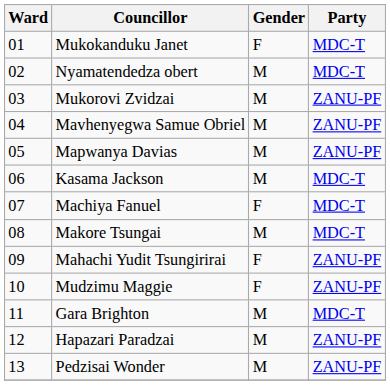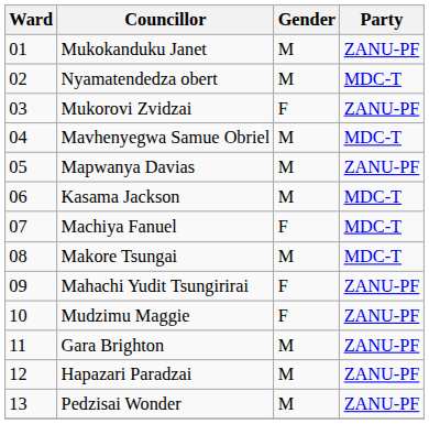 <table class="wikitable sortable" style="font-size: 95%;">
 <tr>
 <th>Ward</th>
 <th>Councillor</th>
 <th>Gender</th>
 <th>Party</th>
 </tr>
 <tr>
 <td>01</td>
 <td>Mukokanduku Janet</td>
-<td>F</td>
-<td><a href='#'>MDC-T</a></td>
+<td>M</td>
+<td><a href='#'>ZANU-PF</a></td>
 </tr>
 <tr>
 <td>02</td>
 <td>Nyamatendedza obert</td>
 <td>M</td>
 <td><a href='#'>MDC-T</a></td>
 </tr>
 <tr>
 <td>03</td>
 <td>Mukorovi Zvidzai</td>
-<td>M</td>
+<td>F</td>
 <td><a href='#'>ZANU-PF</a></td>
 </tr>
 <tr>
 <td>04</td>
 <td>Mavhenyegwa Samue Obriel</td>
 <td>M</td>
-<td><a href='#'>ZANU-PF</a></td>
+<td><a href='#'>MDC-T</a></td>
 </tr>
 <tr>
 <td>05</td>
 <td>Mapwanya Davias</td>
 <td>M</td>
 <td><a href='#'>ZANU-PF</a></td>
 </tr>
 <tr>
 <td>06</td>
 <td>Kasama Jackson</td>
 <td>M</td>
 <td><a href='#'>MDC-T</a></td>
 </tr>
 <tr>
 <td>07</td>
 <td>Machiya Fanuel</td>
 <td>F</td>
 <td><a href='#'>MDC-T</a></td>
 </tr>
 <tr>
 <td>08</td>
 <td>Makore Tsungai</td>
 <td>M</td>
 <td><a href='#'>MDC-T</a></td>
 </tr>
 <tr>
 <td>09</td>
 <td>Mahachi Yudit Tsungirirai</td>
 <td>F</td>
 <td><a href='#'>ZANU-PF</a></td>
 </tr>
 <tr>
 <td>10</td>
 <td>Mudzimu Maggie</td>
 <td>F</td>
 <td><a href='#'>ZANU-PF</a></td>
 </tr>
 <tr>
 <td>11</td>
 <td>Gara Brighton</td>
 <td>M</td>
-<td><a href='#'>MDC-T</a></td>
+<td><a href='#'>ZANU-PF</a></td>
 </tr>
 <tr>
 <td>12</td>
 <td>Hapazari Paradzai</td>
 <td>M</td>
 <td><a href='#'>ZANU-PF</a></td>
 </tr>
 <tr>
 <td>13</td>
 <td>Pedzisai Wonder</td>
 <td>M</td>
 <td><a href='#'>ZANU-PF</a></td>
 </tr>
 <tr>
 </tr>
 </table>
